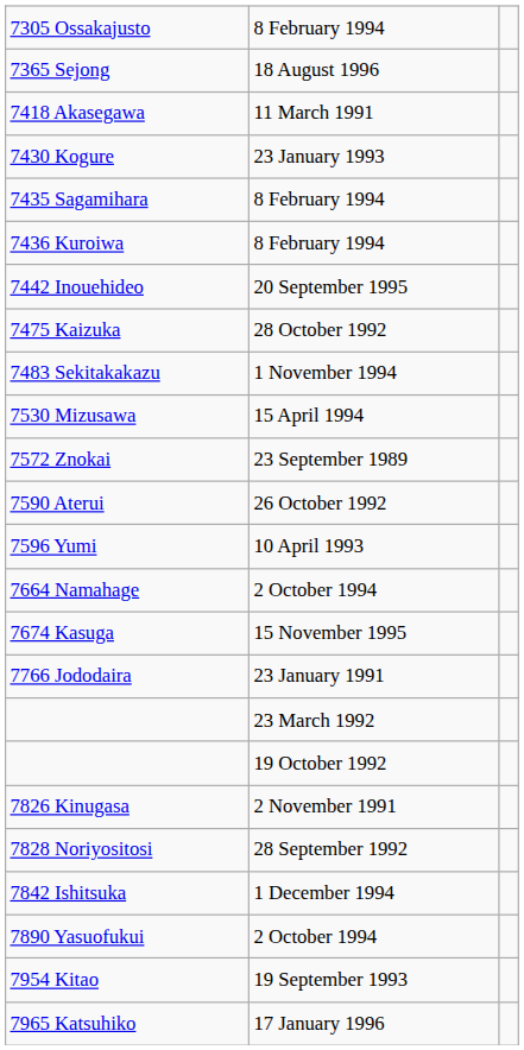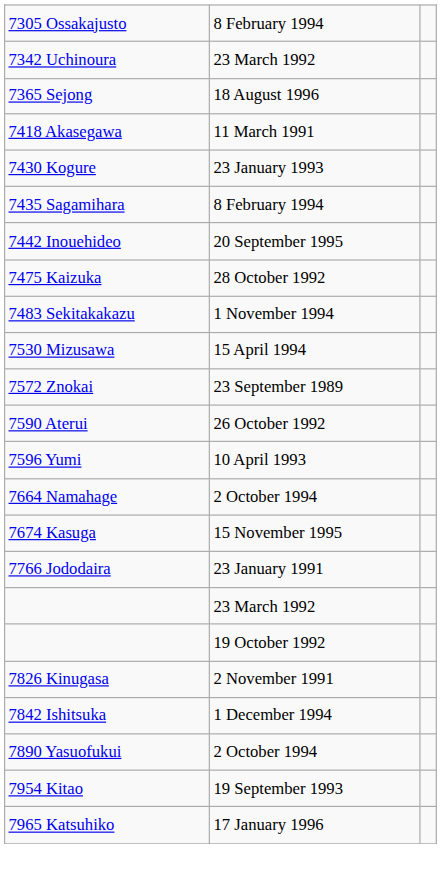 <table class="wikitable" style="font-size: 89%; float: left; width: 26em; margin-right: 1em; line-height: 1.65em">
 <tr>
 <td><a href='#'>7305 Ossakajusto</a></td>
 <td>8 February 1994</td>
+<td><small></small> </td>
+</tr>
+<tr>
+<td><a href='#'>7342 Uchinoura</a></td>
+<td>23 March 1992</td>
 <td><small></small> </td>
 </tr>
 <tr>
 <td><a href='#'>7365 Sejong</a></td>
 <td>18 August 1996</td>
 <td><small></small></td>
 </tr>
 <tr>
 <td><a href='#'>7418 Akasegawa</a></td>
 <td>11 March 1991</td>
 <td><small></small> </td>
 </tr>
 <tr>
 <td><a href='#'>7430 Kogure</a></td>
 <td>23 January 1993</td>
 <td><small></small> </td>
 </tr>
 <tr>
 <td><a href='#'>7435 Sagamihara</a></td>
-<td>8 February 1994</td>
-<td><small></small> </td>
-</tr>
-<tr>
-<td><a href='#'>7436 Kuroiwa</a></td>
 <td>8 February 1994</td>
 <td><small></small> </td>
 </tr>
 <tr>
 <td><a href='#'>7442 Inouehideo</a></td>
 <td>20 September 1995</td>
 <td><small></small> </td>
 </tr>
 <tr>
 <td><a href='#'>7475 Kaizuka</a></td>
 <td>28 October 1992</td>
 <td><small></small> </td>
 </tr>
 <tr>
 <td><a href='#'>7483 Sekitakakazu</a></td>
 <td>1 November 1994</td>
 <td><small></small> </td>
 </tr>
 <tr>
 <td><a href='#'>7530 Mizusawa</a></td>
 <td>15 April 1994</td>
 <td><small></small> </td>
 </tr>
 <tr>
 <td><a href='#'>7572 Znokai</a></td>
 <td>23 September 1989</td>
 <td><small></small> </td>
 </tr>
 <tr>
 <td><a href='#'>7590 Aterui</a></td>
 <td>26 October 1992</td>
 <td><small></small> </td>
 </tr>
 <tr>
 <td><a href='#'>7596 Yumi</a></td>
 <td>10 April 1993</td>
 <td><small></small> </td>
 </tr>
 <tr>
 <td><a href='#'>7664 Namahage</a></td>
 <td>2 October 1994</td>
 <td><small></small> </td>
 </tr>
 <tr>
 <td><a href='#'>7674 Kasuga</a></td>
 <td>15 November 1995</td>
 <td><small></small> </td>
 </tr>
 <tr>
 <td><a href='#'>7766 Jododaira</a></td>
 <td>23 January 1991</td>
 <td><small></small> </td>
 </tr>
 <tr>
 <td></td>
 <td>23 March 1992</td>
 <td><small></small> </td>
 </tr>
 <tr>
 <td></td>
 <td>19 October 1992</td>
 <td><small></small> </td>
 </tr>
 <tr>
 <td><a href='#'>7826 Kinugasa</a></td>
 <td>2 November 1991</td>
 <td><small></small> </td>
 </tr>
 <tr>
-<td><a href='#'>7828 Noriyositosi</a></td>
-<td>28 September 1992</td>
-<td><small></small> </td>
-</tr>
-<tr>
 <td><a href='#'>7842 Ishitsuka</a></td>
 <td>1 December 1994</td>
 <td><small></small> </td>
 </tr>
 <tr>
 <td><a href='#'>7890 Yasuofukui</a></td>
 <td>2 October 1994</td>
 <td><small></small> </td>
 </tr>
 <tr>
 <td><a href='#'>7954 Kitao</a></td>
 <td>19 September 1993</td>
 <td><small></small> </td>
 </tr>
 <tr>
 <td><a href='#'>7965 Katsuhiko</a></td>
 <td>17 January 1996</td>
 <td><small></small> </td>
 </tr>
 </table>
